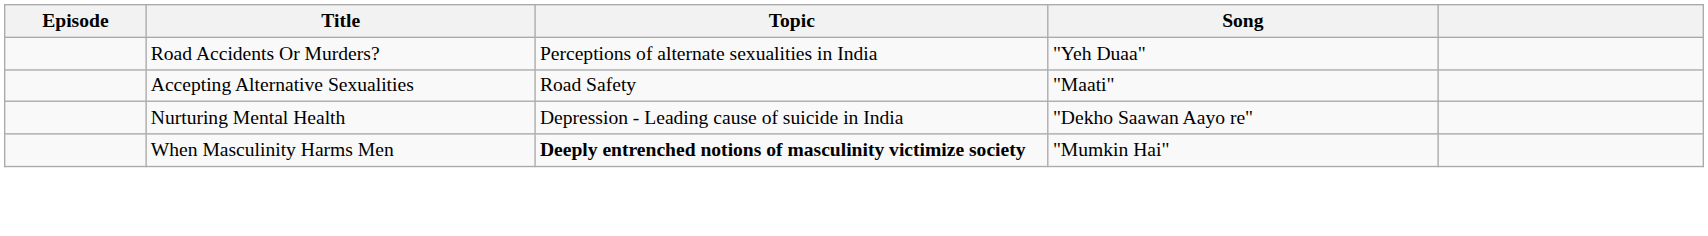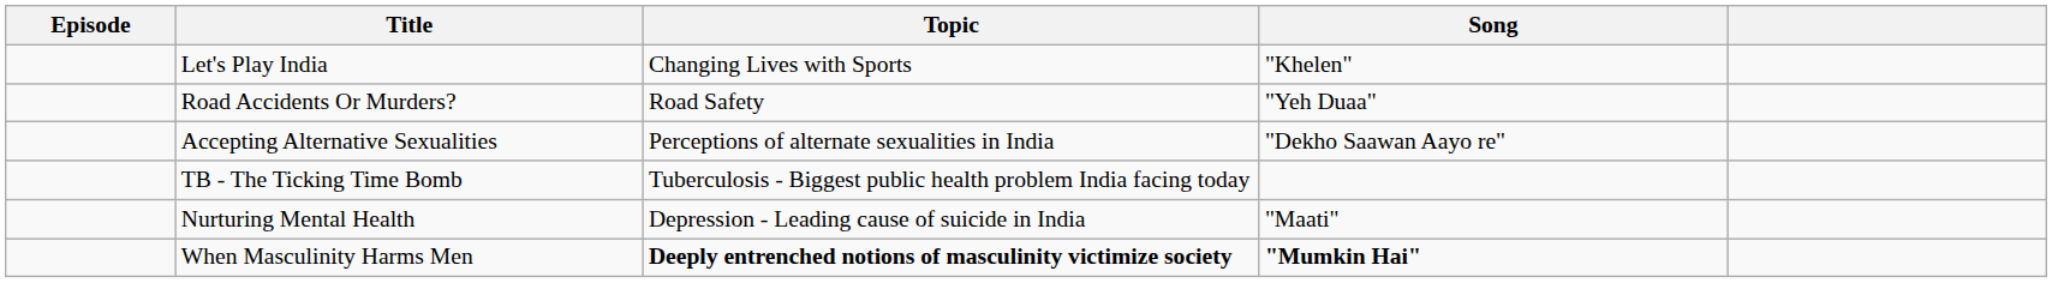 <table class="wikitable" style="font-size: 90%;" " border="2" cellpadding="4" background: #f9f9f9;>
 <tr align="center">
 <th width=8%>Episode</th>
 <th width=22%>Title</th>
 <th width=29%>Topic</th>
 <th width=22%>Song</th>
 <th width=15%></th>
 </tr>
 <tr>
 <td></td>
+<td>Let's Play India</td>
+<td>Changing Lives with Sports</td>
+<td>"Khelen"</td>
+<td></td>
+</tr>
+<tr>
+<td></td>
 <td>Road Accidents Or Murders?</td>
-<td>Perceptions of alternate sexualities in India</td>
+<td>Road Safety</td>
 <td>"Yeh Duaa"</td>
 <td></td>
 </tr>
 <tr>
 <td></td>
 <td>Accepting Alternative Sexualities</td>
-<td>Road Safety</td>
-<td>"Maati"</td>
+<td>Perceptions of alternate sexualities in India</td>
+<td>"Dekho Saawan Aayo re"</td>
+<td></td>
+</tr>
+<tr>
+<td></td>
+<td>TB - The Ticking Time Bomb</td>
+<td>Tuberculosis - Biggest public health problem India facing today</td>
+<td></td>
 <td></td>
 </tr>
 <tr>
 <td></td>
 <td>Nurturing Mental Health</td>
 <td>Depression - Leading cause of suicide in India</td>
-<td>"Dekho Saawan Aayo re"</td>
+<td>"Maati"</td>
 <td></td>
 </tr>
 <tr>
 <td></td>
 <td>When Masculinity Harms Men</td>
 <td><strong>Deeply entrenched notions of masculinity victimize society</strong></td>
-<td>"Mumkin Hai"</td>
+<td><strong>"Mumkin Hai"</strong></td>
 <td></td>
 </tr>
 </table>
